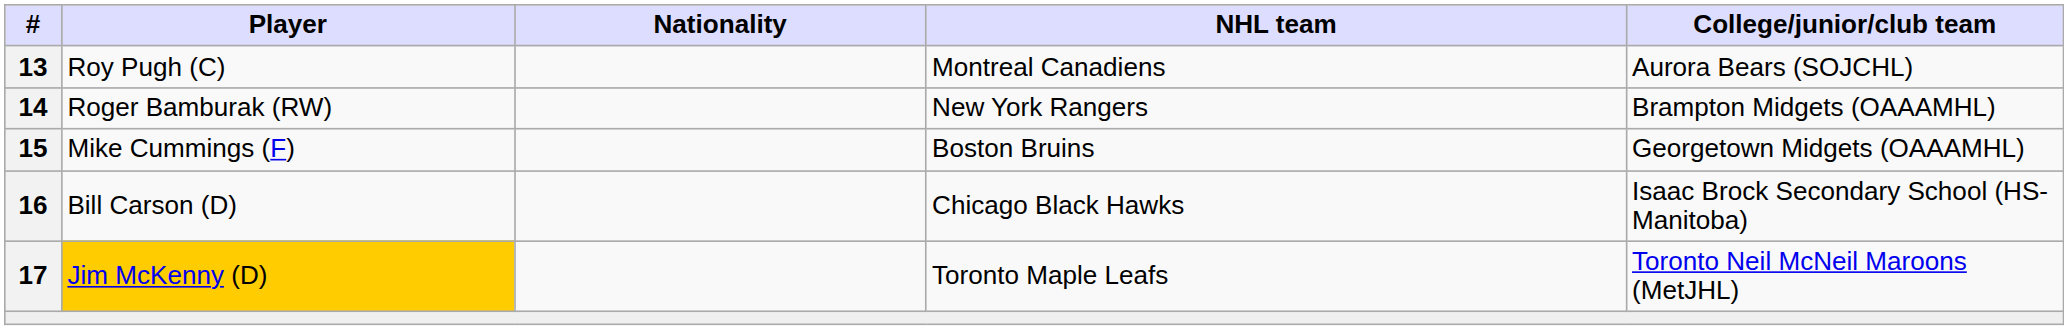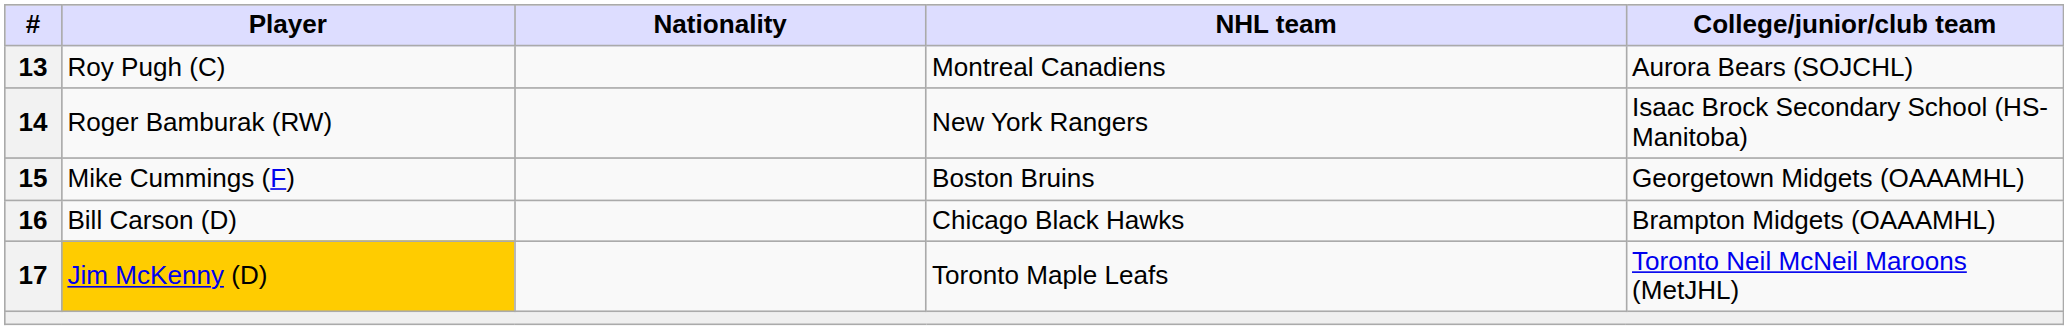 <table class="wikitable" style="width: 100%">
 <tr>
 <th style="background:#ddf; width:2.75%;">#</th>
 <th style="background:#ddf; width:22.0%;">Player</th>
 <th style="background:#ddf; width:20.0%;">Nationality</th>
 <th style="background:#ddf; width:34.0%;">NHL team</th>
 <th style="background:#ddf; width:100.0%;">College/junior/club team</th>
 </tr>
 <tr>
 <th>13</th>
 <td>Roy Pugh (C)</td>
 <td></td>
 <td>Montreal Canadiens</td>
 <td>Aurora Bears (SOJCHL)</td>
 </tr>
 <tr>
 <th>14</th>
 <td>Roger Bamburak (RW)</td>
 <td></td>
 <td>New York Rangers</td>
-<td>Brampton Midgets (OAAAMHL)</td>
+<td>Isaac Brock Secondary School (HS-Manitoba)</td>
 </tr>
 <tr>
 <th>15</th>
 <td>Mike Cummings (<a href='#'>F</a>)</td>
 <td></td>
 <td>Boston Bruins</td>
 <td>Georgetown Midgets (OAAAMHL)</td>
 </tr>
 <tr>
 <th>16</th>
 <td>Bill Carson (D)</td>
 <td></td>
 <td>Chicago Black Hawks</td>
-<td>Isaac Brock Secondary School (HS-Manitoba)</td>
+<td>Brampton Midgets (OAAAMHL)</td>
 </tr>
 <tr>
 <th>17</th>
 <td bgcolor="#FFCC00"><a href='#'>Jim McKenny</a> (D)</td>
 <td></td>
 <td>Toronto Maple Leafs</td>
 <td><a href='#'>Toronto Neil McNeil Maroons</a> (MetJHL)</td>
 </tr>
 <tr>
 <td align=center colspan="6" bgcolor="#efefef"></td>
 </tr>
 </table>
